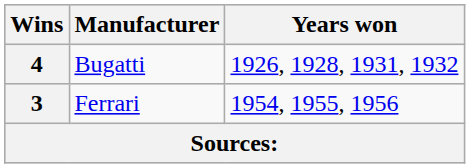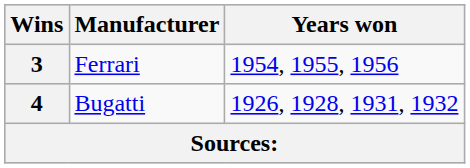 <table class="wikitable" style="font-size: 95%;">
 <tr>
 <th>Wins</th>
 <th>Manufacturer</th>
 <th>Years won</th>
 </tr>
 <tr>
+<th>3</th>
+<td> <a href='#'>Ferrari</a></td>
+<td><span><a href='#'>1954</a>, <a href='#'>1955</a>, <a href='#'>1956</a></span></td>
+</tr>
+<tr>
 <th>4</th>
 <td> <a href='#'>Bugatti</a></td>
 <td><span><a href='#'>1926</a>, <a href='#'>1928</a>, <a href='#'>1931</a>, <a href='#'>1932</a></span></td>
 </tr>
 <tr>
-<th>3</th>
-<td> <a href='#'>Ferrari</a></td>
-<td><span><a href='#'>1954</a>, <a href='#'>1955</a>, <a href='#'>1956</a></span></td>
-</tr>
-<tr>
 <th colspan=3>Sources:</th>
 </tr>
 </table>
